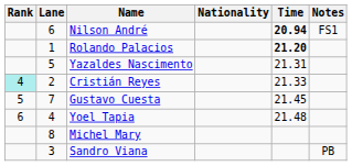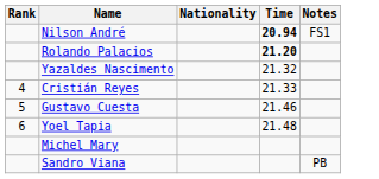 <table class="wikitable sortable" style="text-align:center;font-size:95%">
 <tr>
 <th>Rank</th>
-<th>Lane</th>
 <th>Name</th>
 <th>Nationality</th>
 <th>Time</th>
 <th>Notes</th>
 </tr>
 <tr>
 <td></td>
-<td>6</td>
 <td align=left><a href='#'>Nilson André</a></td>
 <td align=left></td>
 <td><strong>20.94</strong></td>
 <td>FS1</td>
 </tr>
 <tr>
 <td></td>
-<td>1</td>
 <td align=left><a href='#'>Rolando Palacios</a></td>
 <td align=left></td>
 <td><strong>21.20</strong></td>
 <td></td>
 </tr>
 <tr>
 <td></td>
-<td>5</td>
 <td align=left><a href='#'>Yazaldes Nascimento</a></td>
 <td align=left></td>
-<td>21.31</td>
+<td>21.32</td>
 <td></td>
 </tr>
 <tr>
-<td style="background: paleturquoise;">4</td>
-<td>2</td>
+<td>4</td>
 <td align=left><a href='#'>Cristián Reyes</a></td>
 <td align=left></td>
 <td>21.33</td>
 <td></td>
 </tr>
 <tr>
 <td>5</td>
-<td>7</td>
 <td align=left><a href='#'>Gustavo Cuesta</a></td>
 <td align=left></td>
-<td>21.45</td>
+<td>21.46</td>
 <td></td>
 </tr>
 <tr>
 <td>6</td>
-<td>4</td>
 <td align=left><a href='#'>Yoel Tapia</a></td>
 <td align=left></td>
 <td>21.48</td>
 <td></td>
 </tr>
 <tr>
 <td></td>
-<td>8</td>
 <td align=left><a href='#'>Michel Mary</a></td>
 <td align=left></td>
 <td></td>
 <td></td>
 </tr>
 <tr>
 <td></td>
-<td>3</td>
 <td align=left><a href='#'>Sandro Viana</a></td>
 <td align=left></td>
 <td></td>
 <td>PB</td>
 </tr>
 </table>
